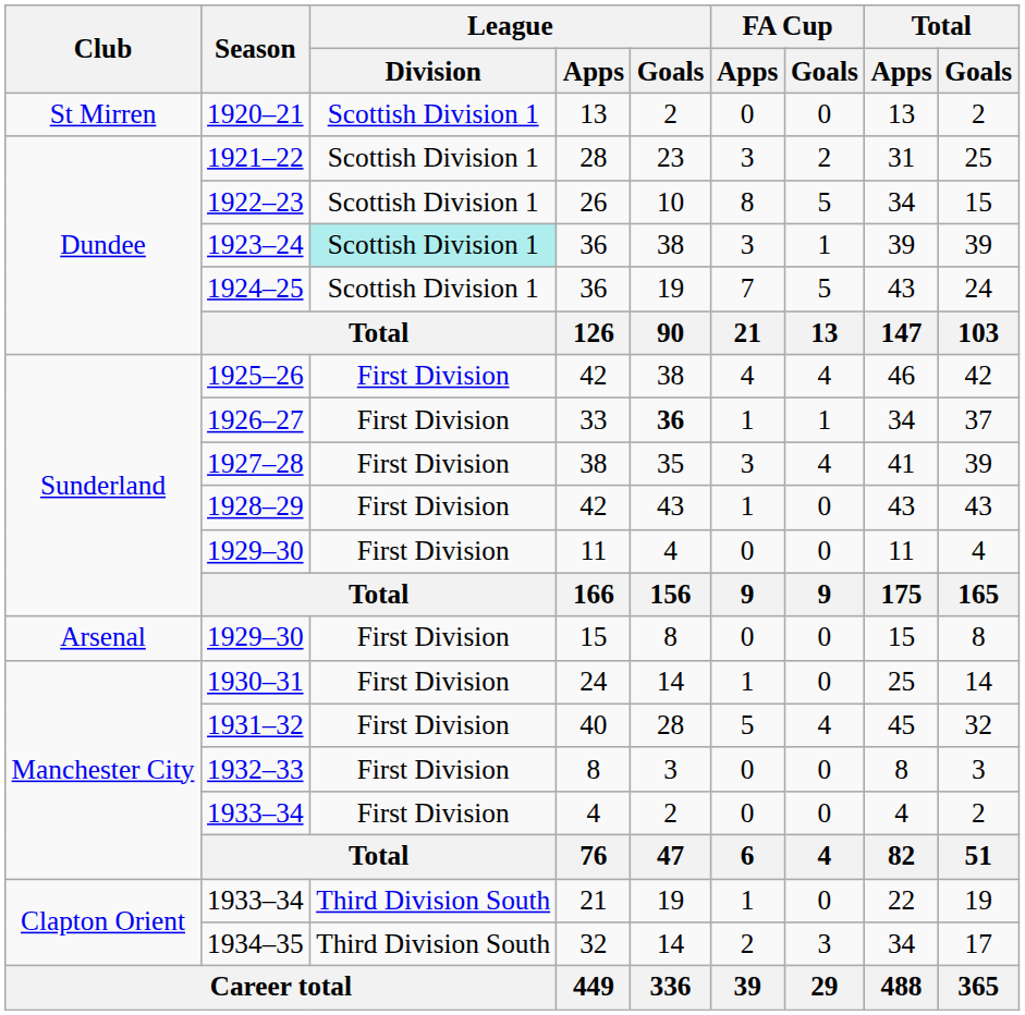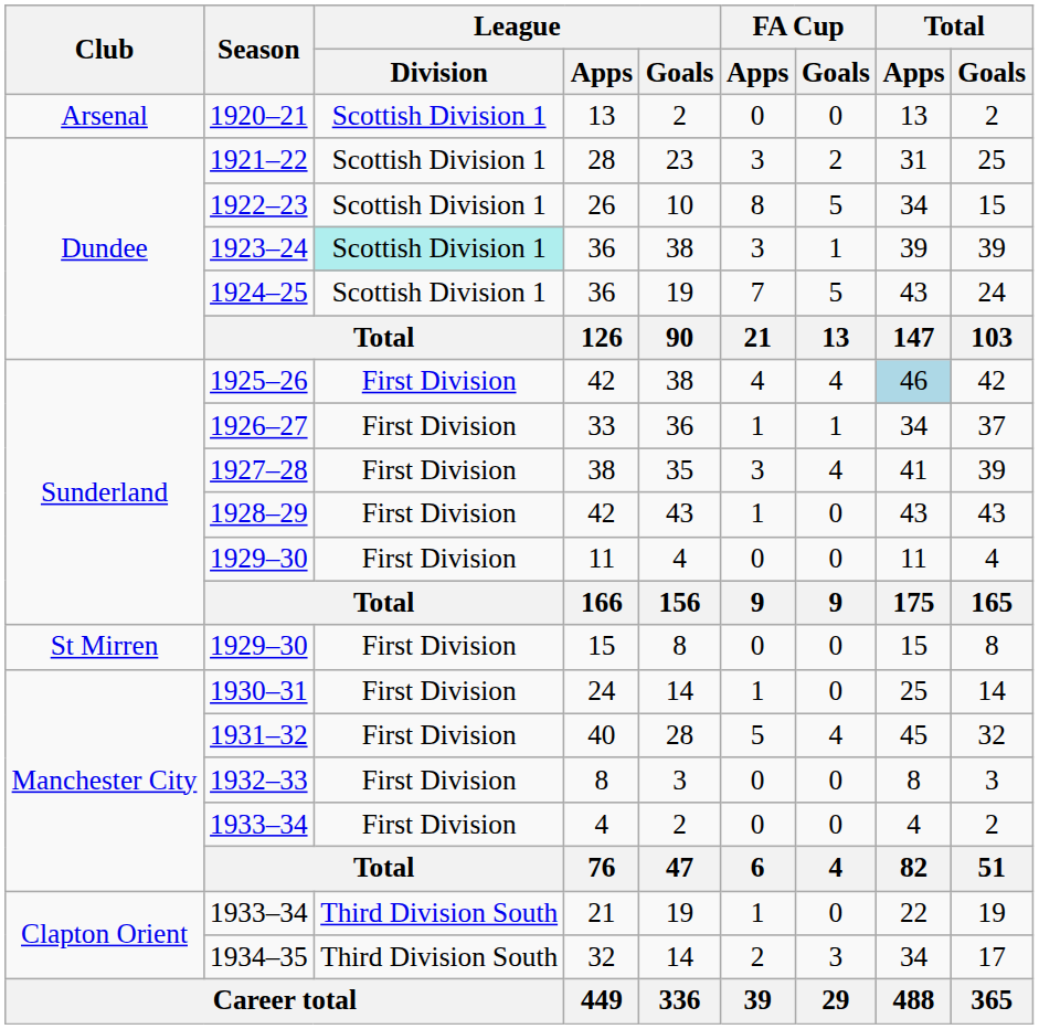 <table class="wikitable" style="text-align:center">
 <tr>
 <th rowspan="2">Club</th>
 <th rowspan="2">Season</th>
 <th colspan="3">League</th>
 <th colspan="2">FA Cup</th>
 <th colspan="2">Total</th>
 </tr>
 <tr>
 <th>Division</th>
 <th>Apps</th>
 <th>Goals</th>
 <th>Apps</th>
 <th>Goals</th>
 <th>Apps</th>
 <th>Goals</th>
 </tr>
 <tr>
-<td><a href='#'>St Mirren</a></td>
+<td><a href='#'>Arsenal</a></td>
 <td><a href='#'>1920–21</a></td>
 <td><a href='#'>Scottish Division 1</a></td>
 <td>13</td>
 <td>2</td>
 <td>0</td>
 <td>0</td>
 <td>13</td>
 <td>2</td>
 </tr>
 <tr>
 <td rowspan="5"><a href='#'>Dundee</a></td>
 <td><a href='#'>1921–22</a></td>
 <td>Scottish Division 1</td>
 <td>28</td>
 <td>23</td>
 <td>3</td>
 <td>2</td>
 <td>31</td>
 <td>25</td>
 </tr>
 <tr>
 <td><a href='#'>1922–23</a></td>
 <td>Scottish Division 1</td>
 <td>26</td>
 <td>10</td>
 <td>8</td>
 <td>5</td>
 <td>34</td>
 <td>15</td>
 </tr>
 <tr>
 <td><a href='#'>1923–24</a></td>
 <td style="background: paleturquoise;">Scottish Division 1</td>
 <td>36</td>
 <td>38</td>
 <td>3</td>
 <td>1</td>
 <td>39</td>
 <td>39</td>
 </tr>
 <tr>
 <td><a href='#'>1924–25</a></td>
 <td>Scottish Division 1</td>
 <td>36</td>
 <td>19</td>
 <td>7</td>
 <td>5</td>
 <td>43</td>
 <td>24</td>
 </tr>
 <tr>
 <th colspan="2">Total</th>
 <th>126</th>
 <th>90</th>
 <th>21</th>
 <th>13</th>
 <th>147</th>
 <th>103</th>
 </tr>
 <tr>
 <td rowspan="6"><a href='#'>Sunderland</a></td>
 <td><a href='#'>1925–26</a></td>
 <td><a href='#'>First Division</a></td>
 <td>42</td>
 <td>38</td>
 <td>4</td>
 <td>4</td>
-<td>46</td>
+<td style="background: lightblue;">46</td>
 <td>42</td>
 </tr>
 <tr>
 <td><a href='#'>1926–27</a></td>
 <td>First Division</td>
 <td>33</td>
-<td><strong>36</strong></td>
+<td>36</td>
 <td>1</td>
 <td>1</td>
 <td>34</td>
 <td>37</td>
 </tr>
 <tr>
 <td><a href='#'>1927–28</a></td>
 <td>First Division</td>
 <td>38</td>
 <td>35</td>
 <td>3</td>
 <td>4</td>
 <td>41</td>
 <td>39</td>
 </tr>
 <tr>
 <td><a href='#'>1928–29</a></td>
 <td>First Division</td>
 <td>42</td>
 <td>43</td>
 <td>1</td>
 <td>0</td>
 <td>43</td>
 <td>43</td>
 </tr>
 <tr>
 <td><a href='#'>1929–30</a></td>
 <td>First Division</td>
 <td>11</td>
 <td>4</td>
 <td>0</td>
 <td>0</td>
 <td>11</td>
 <td>4</td>
 </tr>
 <tr>
 <th colspan="2">Total</th>
 <th>166</th>
 <th>156</th>
 <th>9</th>
 <th>9</th>
 <th>175</th>
 <th>165</th>
 </tr>
 <tr>
-<td><a href='#'>Arsenal</a></td>
+<td><a href='#'>St Mirren</a></td>
 <td><a href='#'>1929–30</a></td>
 <td>First Division</td>
 <td>15</td>
 <td>8</td>
 <td>0</td>
 <td>0</td>
 <td>15</td>
 <td>8</td>
 </tr>
 <tr>
 <td rowspan="5"><a href='#'>Manchester City</a></td>
 <td><a href='#'>1930–31</a></td>
 <td>First Division</td>
 <td>24</td>
 <td>14</td>
 <td>1</td>
 <td>0</td>
 <td>25</td>
 <td>14</td>
 </tr>
 <tr>
 <td><a href='#'>1931–32</a></td>
 <td>First Division</td>
 <td>40</td>
 <td>28</td>
 <td>5</td>
 <td>4</td>
 <td>45</td>
 <td>32</td>
 </tr>
 <tr>
 <td><a href='#'>1932–33</a></td>
 <td>First Division</td>
 <td>8</td>
 <td>3</td>
 <td>0</td>
 <td>0</td>
 <td>8</td>
 <td>3</td>
 </tr>
 <tr>
 <td><a href='#'>1933–34</a></td>
 <td>First Division</td>
 <td>4</td>
 <td>2</td>
 <td>0</td>
 <td>0</td>
 <td>4</td>
 <td>2</td>
 </tr>
 <tr>
 <th colspan="2">Total</th>
 <th>76</th>
 <th>47</th>
 <th>6</th>
 <th>4</th>
 <th>82</th>
 <th>51</th>
 </tr>
 <tr>
 <td rowspan="2"><a href='#'>Clapton Orient</a></td>
 <td>1933–34</td>
 <td><a href='#'>Third Division South</a></td>
 <td>21</td>
 <td>19</td>
 <td>1</td>
 <td>0</td>
 <td>22</td>
 <td>19</td>
 </tr>
 <tr>
 <td>1934–35</td>
 <td>Third Division South</td>
 <td>32</td>
 <td>14</td>
 <td>2</td>
 <td>3</td>
 <td>34</td>
 <td>17</td>
 </tr>
 <tr>
 <th colspan="3">Career total</th>
 <th>449</th>
 <th>336</th>
 <th>39</th>
 <th>29</th>
 <th>488</th>
 <th>365</th>
 </tr>
 </table>
